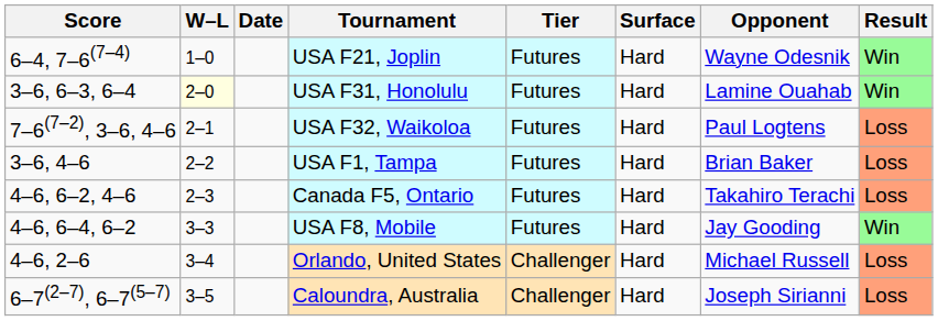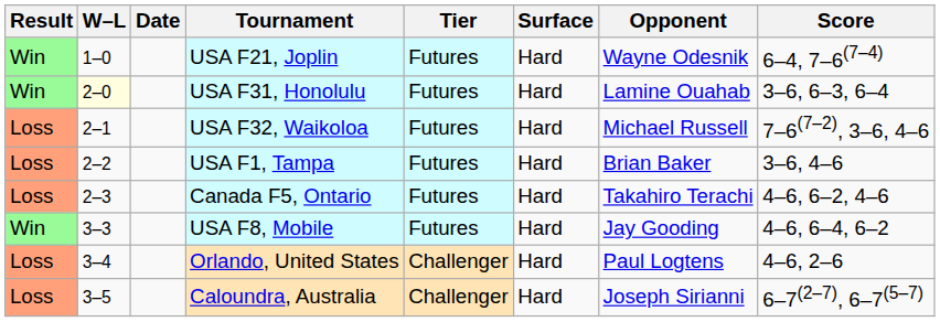 <table class="sortable wikitable">
 <tr>
-<th class="unsortable">Score</th>
+<th>Result</th>
 <th class="unsortable">W–L</th>
 <th>Date</th>
 <th>Tournament</th>
 <th>Tier</th>
 <th>Surface</th>
 <th>Opponent</th>
-<th>Result</th>
+<th class="unsortable">Score</th>
 </tr>
 <tr>
-<td>6–4, 7–6<sup>(7–4)</sup></td>
+<td bgcolor=98FB98>Win</td>
 <td><small>1–0</small></td>
 <td></td>
 <td style="background:#cffcff;">USA F21, <a href='#'>Joplin</a></td>
 <td style="background:#cffcff;">Futures</td>
 <td>Hard</td>
 <td> <a href='#'>Wayne Odesnik</a></td>
-<td bgcolor=98FB98>Win</td>
+<td>6–4, 7–6<sup>(7–4)</sup></td>
 </tr>
 <tr>
-<td>3–6, 6–3, 6–4</td>
+<td bgcolor=98FB98>Win</td>
 <td style="background: lightyellow;"><small>2–0</small></td>
 <td></td>
 <td style="background:#cffcff;">USA F31, <a href='#'>Honolulu</a></td>
 <td style="background:#cffcff;">Futures</td>
 <td>Hard</td>
 <td> <a href='#'>Lamine Ouahab</a></td>
-<td bgcolor=98FB98>Win</td>
+<td>3–6, 6–3, 6–4</td>
 </tr>
 <tr>
-<td>7–6<sup>(7–2)</sup>, 3–6, 4–6</td>
+<td bgcolor=FFA07A>Loss</td>
 <td><small>2–1</small></td>
 <td></td>
 <td style="background:#cffcff;">USA F32, <a href='#'>Waikoloa</a></td>
 <td style="background:#cffcff;">Futures</td>
 <td>Hard</td>
-<td> <a href='#'>Paul Logtens</a></td>
-<td bgcolor=FFA07A>Loss</td>
+<td> <a href='#'>Michael Russell</a></td>
+<td>7–6<sup>(7–2)</sup>, 3–6, 4–6</td>
 </tr>
 <tr>
-<td>3–6, 4–6</td>
+<td bgcolor=FFA07A>Loss</td>
 <td><small>2–2</small></td>
 <td></td>
 <td style="background:#cffcff;">USA F1, <a href='#'>Tampa</a></td>
 <td style="background:#cffcff;">Futures</td>
 <td>Hard</td>
 <td> <a href='#'>Brian Baker</a></td>
-<td bgcolor=FFA07A>Loss</td>
+<td>3–6, 4–6</td>
 </tr>
 <tr>
-<td>4–6, 6–2, 4–6</td>
+<td bgcolor=FFA07A>Loss</td>
 <td><small>2–3</small></td>
 <td></td>
 <td style="background:#cffcff;">Canada F5, <a href='#'>Ontario</a></td>
 <td style="background:#cffcff;">Futures</td>
 <td>Hard</td>
 <td> <a href='#'>Takahiro Terachi</a></td>
-<td bgcolor=FFA07A>Loss</td>
+<td>4–6, 6–2, 4–6</td>
 </tr>
 <tr>
-<td>4–6, 6–4, 6–2</td>
+<td bgcolor=98FB98>Win</td>
 <td><small>3–3</small></td>
 <td></td>
 <td style="background:#cffcff;">USA F8, <a href='#'>Mobile</a></td>
 <td style="background:#cffcff;">Futures</td>
 <td>Hard</td>
 <td> <a href='#'>Jay Gooding</a></td>
-<td bgcolor=98FB98>Win</td>
+<td>4–6, 6–4, 6–2</td>
 </tr>
 <tr>
-<td>4–6, 2–6</td>
+<td bgcolor=FFA07A>Loss</td>
 <td><small>3–4</small></td>
 <td></td>
 <td style="background:moccasin;"><a href='#'>Orlando</a>, United States</td>
 <td style="background:moccasin;">Challenger</td>
 <td>Hard</td>
-<td> <a href='#'>Michael Russell</a></td>
-<td bgcolor=FFA07A>Loss</td>
+<td> <a href='#'>Paul Logtens</a></td>
+<td>4–6, 2–6</td>
 </tr>
 <tr>
-<td>6–7<sup>(2–7)</sup>, 6–7<sup>(5–7)</sup></td>
+<td bgcolor=FFA07A>Loss</td>
 <td><small>3–5</small></td>
 <td></td>
 <td style="background:moccasin;"><a href='#'>Caloundra</a>, Australia</td>
 <td style="background:moccasin;">Challenger</td>
 <td>Hard</td>
 <td> <a href='#'>Joseph Sirianni</a></td>
-<td bgcolor=FFA07A>Loss</td>
+<td>6–7<sup>(2–7)</sup>, 6–7<sup>(5–7)</sup></td>
 </tr>
 </table>
